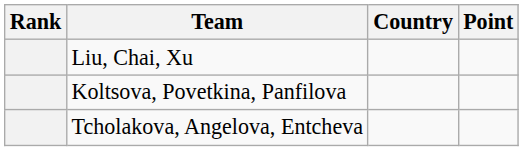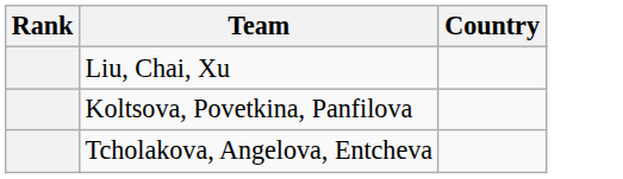 <table class="wikitable sortable">
 <tr>
 <th>Rank</th>
 <th>Team</th>
 <th>Country</th>
-<th>Point</th>
 </tr>
 <tr>
 <th></th>
 <td>Liu, Chai, Xu</td>
-<td></td>
 <td></td>
 </tr>
 <tr>
 <th></th>
 <td>Koltsova, Povetkina, Panfilova</td>
 <td></td>
-<td></td>
 </tr>
 <tr>
 <th></th>
 <td>Tcholakova, Angelova, Entcheva</td>
 <td></td>
-<td></td>
 </tr>
 </table>
